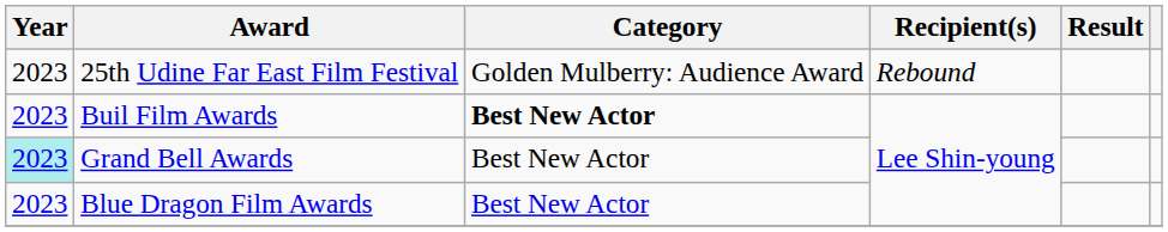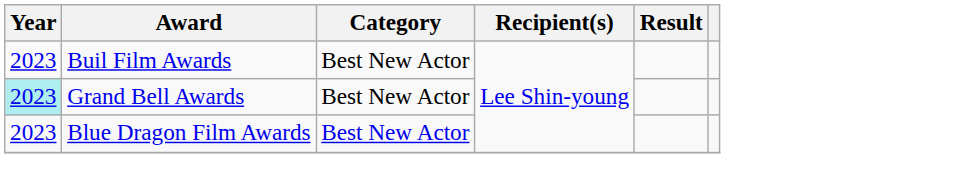 <table class="wikitable plainrowheaders sortable">
 <tr>
 <th scope="col">Year</th>
 <th scope="col">Award</th>
 <th scope="col">Category</th>
 <th scope="col">Recipient(s)</th>
 <th scope="col">Result</th>
 <th scope="col" class="unsortable"></th>
 </tr>
 <tr>
-<td rowspan="1">2023</td>
-<td scope="row">25th <a href='#'>Udine Far East Film Festival</a></td>
-<td>Golden Mulberry: Audience Award</td>
-<td rowspan="1"><em>Rebound</em></td>
-<td></td>
-<td style="text-align:center"></td>
-</tr>
-<tr>
 <td><a href='#'>2023</a></td>
 <td><a href='#'>Buil Film Awards</a></td>
-<td><strong>Best New Actor</strong></td>
+<td>Best New Actor</td>
 <td rowspan=3><a href='#'>Lee Shin-young</a></td>
 <td></td>
 <td style="text-align:center"></td>
 </tr>
 <tr>
 <td rowspan="1" style="background: paleturquoise;"><a href='#'>2023</a></td>
 <td scope="row" rowspan="1"><a href='#'>Grand Bell Awards</a></td>
 <td>Best New Actor</td>
 <td></td>
 <td align="center" rowspan="1"></td>
 </tr>
 <tr>
 <td rowspan="1"><a href='#'>2023</a></td>
 <td scope="row" rowspan="1"><a href='#'>Blue Dragon Film Awards</a></td>
 <td><a href='#'>Best New Actor</a></td>
 <td></td>
 <td align="center" rowspan="1"></td>
 </tr>
 <tr>
 </tr>
 </table>
